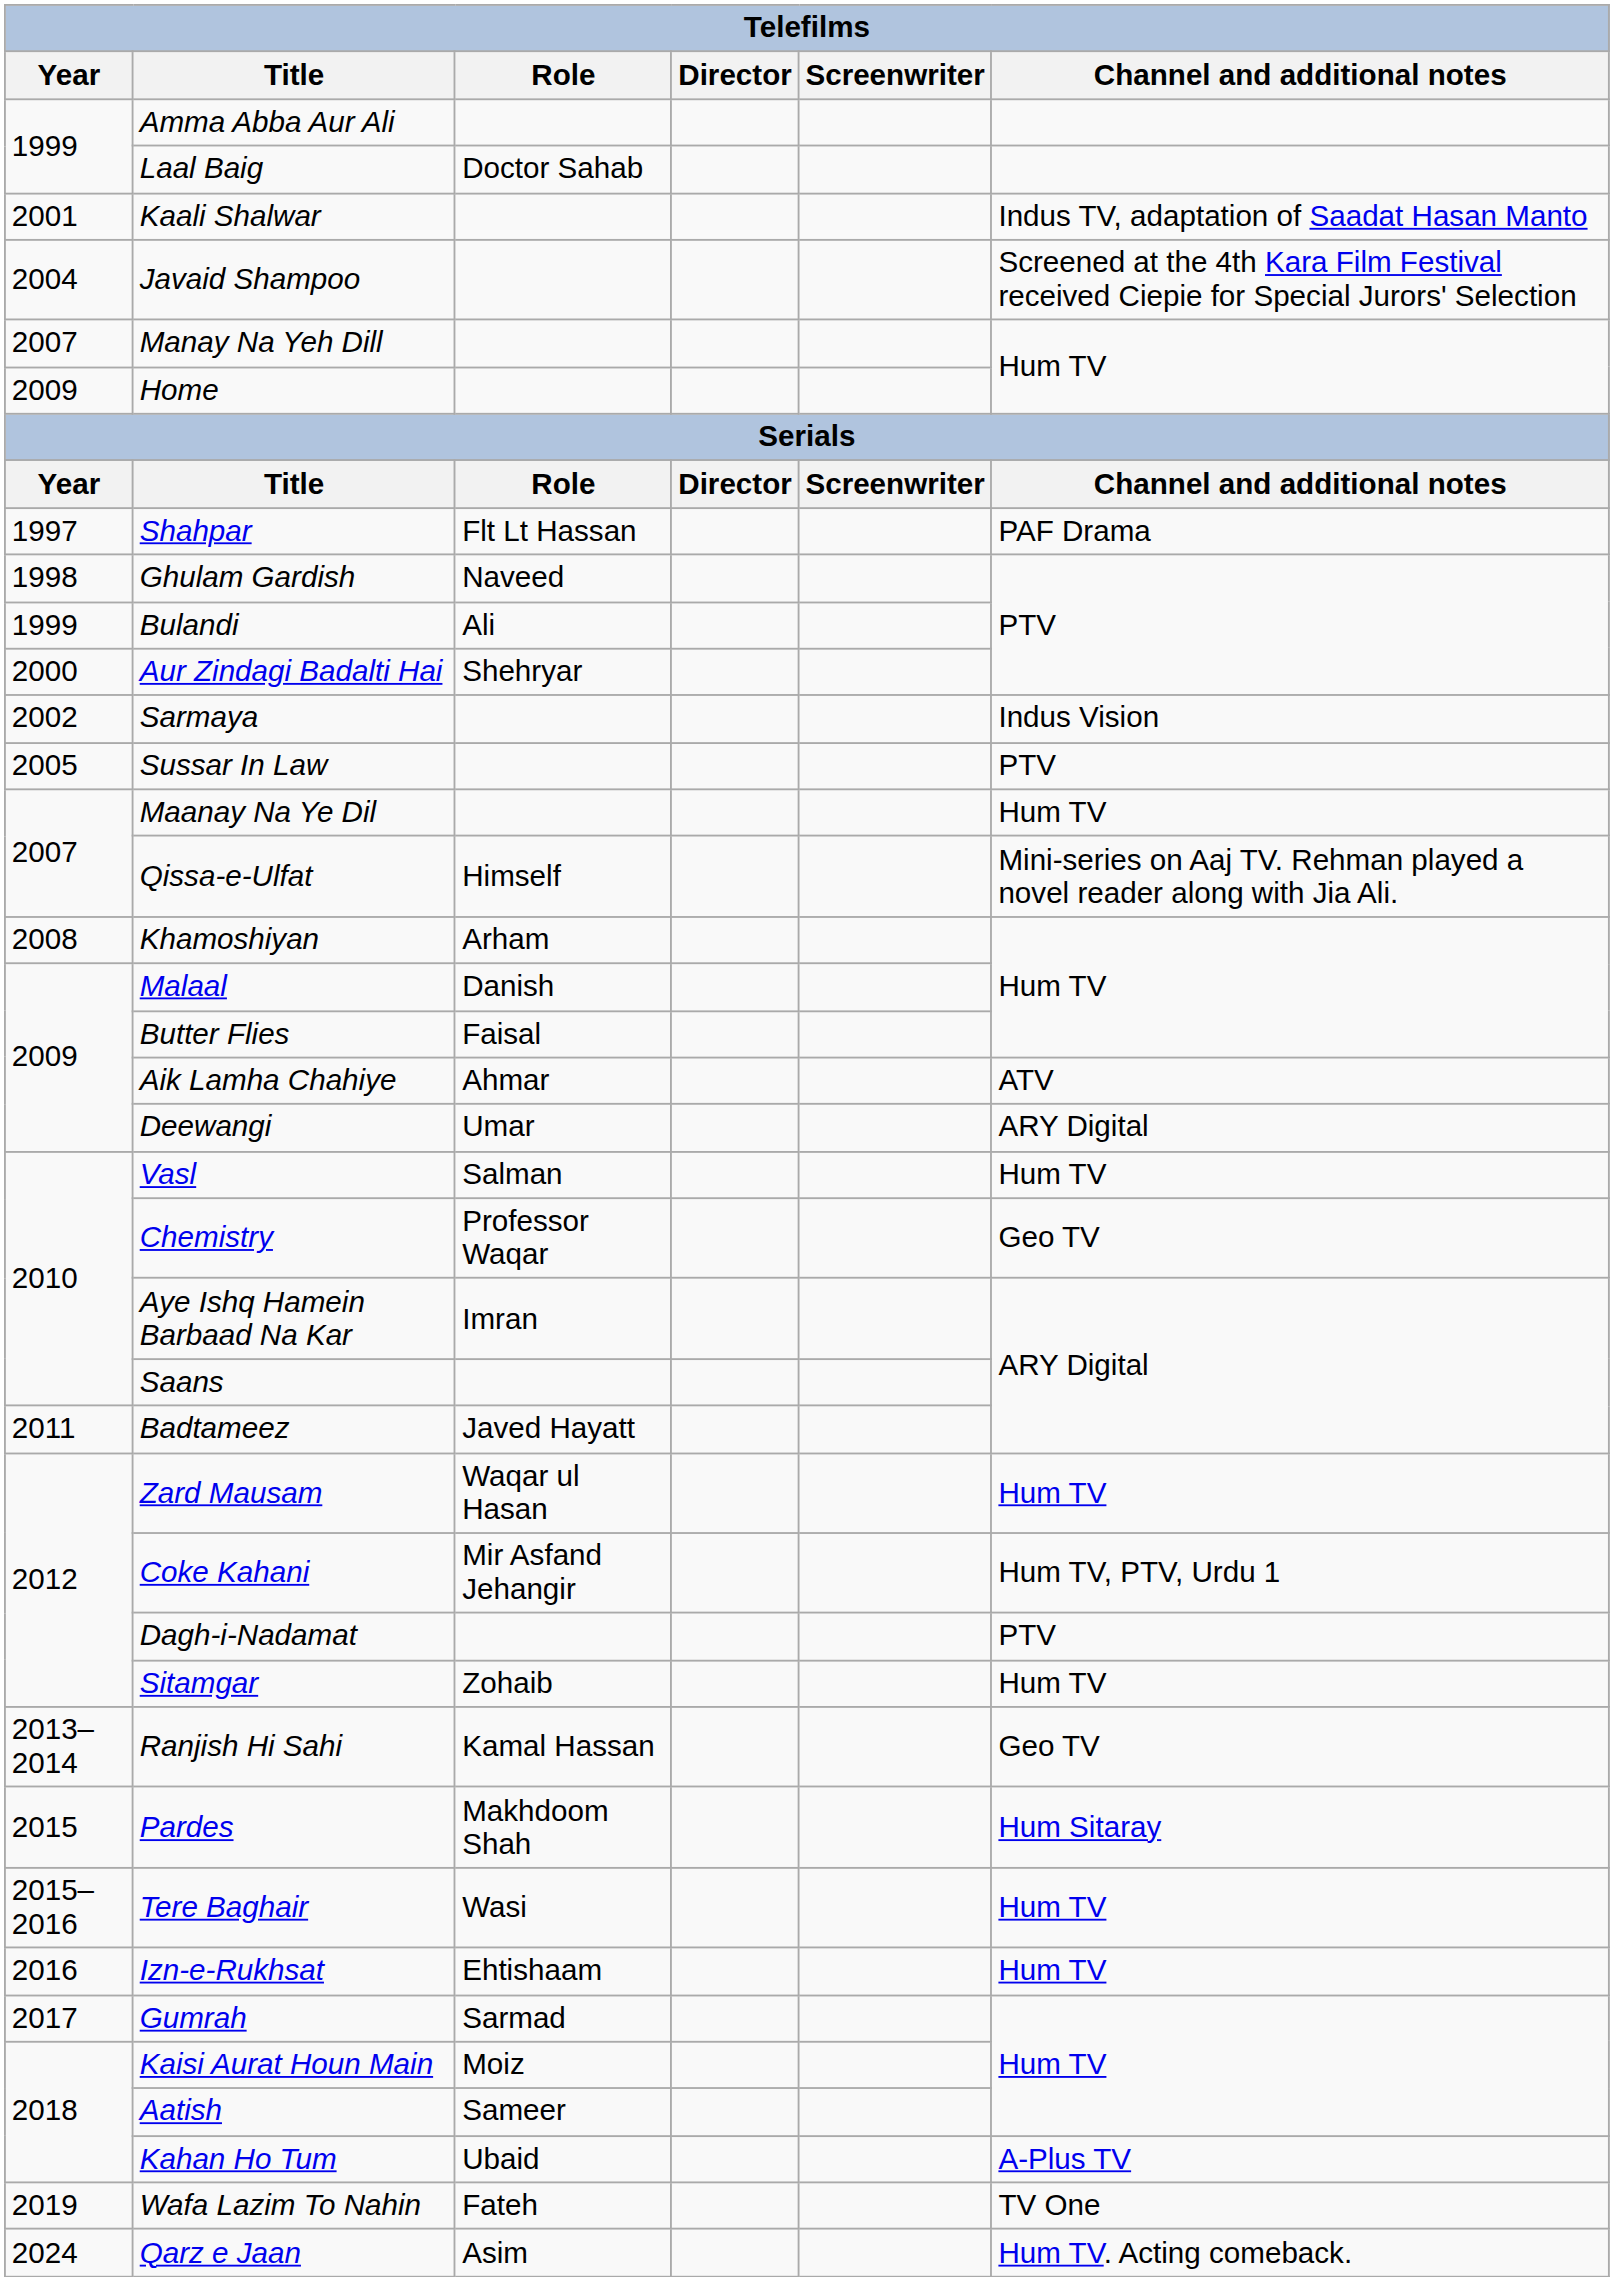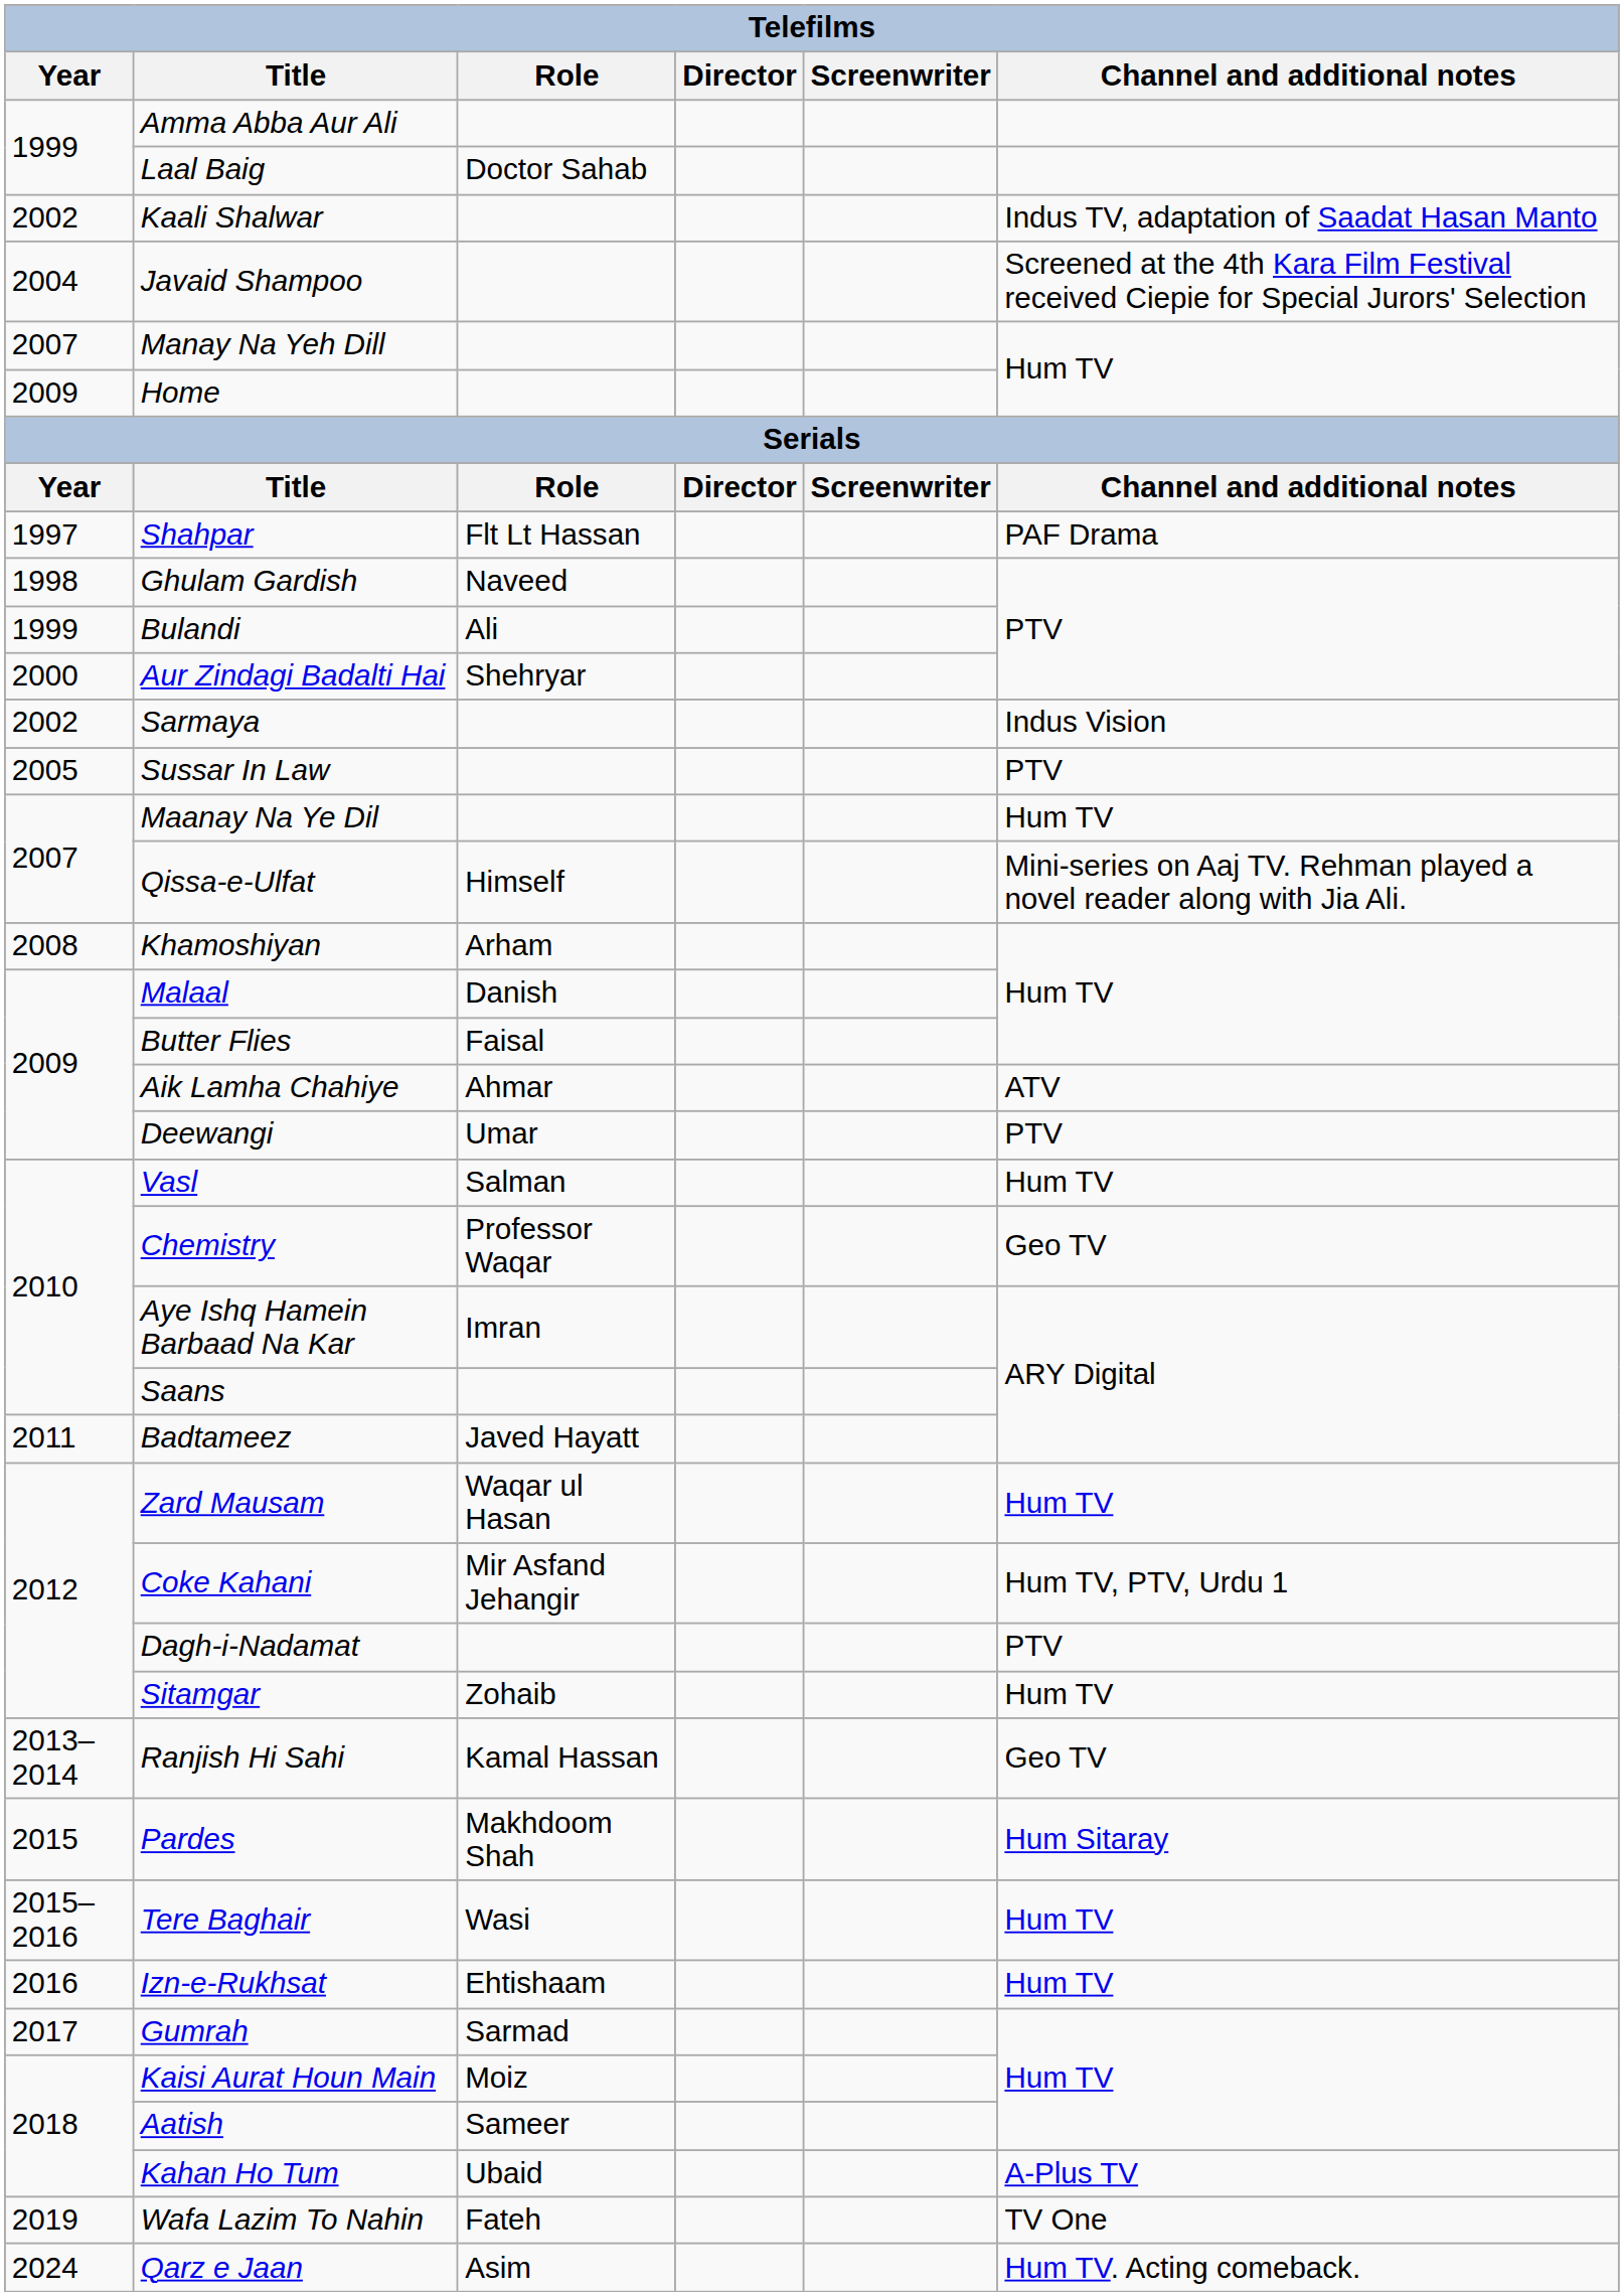 <table class="wikitable sortable">
 <tr style="background:#ccc; text-align:center;">
 <td colspan="6" style="background: LightSteelBlue;" !><strong>Telefilms</strong></td>
 </tr>
 <tr>
 <th>Year</th>
 <th>Title</th>
 <th>Role</th>
 <th>Director</th>
 <th>Screenwriter</th>
 <th>Channel and additional notes</th>
 </tr>
 <tr>
 <td rowspan="2">1999</td>
 <td><em>Amma Abba Aur Ali</em></td>
 <td></td>
 <td></td>
 <td></td>
 <td></td>
 </tr>
 <tr>
 <td><em>Laal Baig</em></td>
 <td>Doctor Sahab</td>
 <td></td>
 <td></td>
 <td></td>
 </tr>
 <tr>
-<td>2001</td>
+<td>2002</td>
 <td><em>Kaali Shalwar</em></td>
 <td></td>
 <td></td>
 <td></td>
 <td>Indus TV, adaptation of <a href='#'>Saadat Hasan Manto</a></td>
 </tr>
 <tr>
 <td>2004</td>
 <td><em>Javaid Shampoo</em></td>
 <td></td>
 <td></td>
 <td></td>
 <td>Screened at the 4th <a href='#'>Kara Film Festival</a> received Ciepie for Special Jurors' Selection</td>
 </tr>
 <tr>
 <td>2007</td>
 <td><em>Manay Na Yeh Dill</em></td>
 <td></td>
 <td></td>
 <td></td>
 <td rowspan="2">Hum TV</td>
 </tr>
 <tr>
 <td>2009</td>
 <td><em>Home</em></td>
 <td></td>
 <td></td>
 <td></td>
 </tr>
 <tr style="background:#ccc; text-align:center;">
 <th colspan="6" style="background: LightSteelBlue;">Serials</th>
 </tr>
 <tr style="background:#ccc; text-align:center;">
 <th>Year</th>
 <th>Title</th>
 <th>Role</th>
 <th>Director</th>
 <th>Screenwriter</th>
 <th>Channel and additional notes</th>
 </tr>
 <tr>
 <td>1997</td>
 <td><em><a href='#'>Shahpar</a></em></td>
 <td>Flt Lt Hassan</td>
 <td></td>
 <td></td>
 <td>PAF Drama</td>
 </tr>
 <tr>
 <td>1998</td>
 <td><em>Ghulam Gardish</em></td>
 <td>Naveed</td>
 <td></td>
 <td></td>
 <td rowspan="3">PTV</td>
 </tr>
 <tr>
 <td>1999</td>
 <td><em>Bulandi</em></td>
 <td>Ali</td>
 <td></td>
 <td></td>
 </tr>
 <tr>
 <td>2000</td>
 <td><em><a href='#'>Aur Zindagi Badalti Hai</a></em></td>
 <td>Shehryar</td>
 <td></td>
 <td></td>
 </tr>
 <tr>
 <td>2002</td>
 <td><em>Sarmaya</em></td>
 <td></td>
 <td></td>
 <td></td>
 <td>Indus Vision</td>
 </tr>
 <tr>
 <td>2005</td>
 <td><em>Sussar In Law</em></td>
 <td></td>
 <td></td>
 <td></td>
 <td>PTV</td>
 </tr>
 <tr>
 <td rowspan="2">2007</td>
 <td><em>Maanay Na Ye Dil</em></td>
 <td></td>
 <td></td>
 <td></td>
 <td>Hum TV</td>
 </tr>
 <tr>
 <td><em>Qissa-e-Ulfat</em></td>
 <td>Himself</td>
 <td></td>
 <td></td>
 <td>Mini-series on Aaj TV. Rehman played a novel reader along with Jia Ali.</td>
 </tr>
 <tr>
 <td>2008</td>
 <td><em>Khamoshiyan</em></td>
 <td>Arham</td>
 <td></td>
 <td></td>
 <td rowspan="3">Hum TV</td>
 </tr>
 <tr>
 <td rowspan="4">2009</td>
 <td><em><a href='#'>Malaal</a></em></td>
 <td>Danish</td>
 <td></td>
 <td></td>
 </tr>
 <tr>
 <td><em>Butter Flies</em></td>
 <td>Faisal</td>
 <td></td>
 <td></td>
 </tr>
 <tr>
 <td><em>Aik Lamha Chahiye</em></td>
 <td>Ahmar</td>
 <td></td>
 <td></td>
 <td>ATV</td>
 </tr>
 <tr>
 <td><em>Deewangi</em></td>
 <td>Umar</td>
 <td></td>
 <td></td>
-<td>ARY Digital</td>
+<td>PTV</td>
 </tr>
 <tr>
 <td rowspan="4">2010</td>
 <td><em><a href='#'>Vasl</a></em></td>
 <td>Salman</td>
 <td></td>
 <td></td>
 <td>Hum TV</td>
 </tr>
 <tr>
 <td><em><a href='#'>Chemistry</a></em></td>
 <td>Professor Waqar</td>
 <td></td>
 <td></td>
 <td>Geo TV</td>
 </tr>
 <tr>
 <td><em>Aye Ishq Hamein Barbaad Na Kar</em></td>
 <td>Imran</td>
 <td></td>
 <td></td>
 <td rowspan="3">ARY Digital</td>
 </tr>
 <tr>
 <td><em>Saans</em></td>
 <td></td>
 <td></td>
 <td></td>
 </tr>
 <tr>
 <td>2011</td>
 <td><em>Badtameez</em></td>
 <td>Javed Hayatt</td>
 <td></td>
 <td></td>
 </tr>
 <tr>
 <td rowspan="4">2012</td>
 <td><em><a href='#'>Zard Mausam</a></em></td>
 <td>Waqar ul Hasan</td>
 <td></td>
 <td></td>
 <td><a href='#'>Hum TV</a></td>
 </tr>
 <tr>
 <td><em><a href='#'>Coke Kahani</a></em></td>
 <td>Mir Asfand Jehangir</td>
 <td></td>
 <td></td>
 <td>Hum TV, PTV, Urdu 1</td>
 </tr>
 <tr>
 <td><em>Dagh-i-Nadamat</em></td>
 <td></td>
 <td></td>
 <td></td>
 <td>PTV</td>
 </tr>
 <tr>
 <td><em><a href='#'>Sitamgar</a></em></td>
 <td>Zohaib</td>
 <td></td>
 <td></td>
 <td>Hum TV</td>
 </tr>
 <tr>
 <td rowspan="1">2013–2014</td>
 <td><em>Ranjish Hi Sahi</em></td>
 <td>Kamal Hassan</td>
 <td></td>
 <td></td>
 <td>Geo TV</td>
 </tr>
 <tr>
 <td>2015</td>
 <td><em><a href='#'>Pardes</a></em></td>
 <td>Makhdoom Shah</td>
 <td></td>
 <td></td>
 <td><a href='#'>Hum Sitaray</a></td>
 </tr>
 <tr>
 <td rowspan="1">2015–2016</td>
 <td><em><a href='#'>Tere Baghair</a></em></td>
 <td>Wasi</td>
 <td></td>
 <td></td>
 <td><a href='#'>Hum TV</a></td>
 </tr>
 <tr>
 <td rowspan="1">2016</td>
 <td><em><a href='#'>Izn-e-Rukhsat</a></em></td>
 <td>Ehtishaam</td>
 <td></td>
 <td></td>
 <td><a href='#'>Hum TV</a></td>
 </tr>
 <tr>
 <td rowspan="1">2017</td>
 <td><em><a href='#'>Gumrah</a></em></td>
 <td>Sarmad</td>
 <td></td>
 <td></td>
 <td rowspan="3"><a href='#'>Hum TV</a></td>
 </tr>
 <tr>
 <td rowspan="3">2018</td>
 <td><em><a href='#'>Kaisi Aurat Houn Main</a></em></td>
 <td>Moiz</td>
 <td></td>
 <td></td>
 </tr>
 <tr>
 <td><em><a href='#'>Aatish</a></em></td>
 <td>Sameer</td>
 <td></td>
 <td></td>
 </tr>
 <tr>
 <td><em><a href='#'>Kahan Ho Tum</a></em></td>
 <td>Ubaid</td>
 <td></td>
 <td></td>
 <td><a href='#'>A-Plus TV</a></td>
 </tr>
 <tr>
 <td>2019</td>
 <td><em>Wafa Lazim To Nahin</em></td>
 <td>Fateh</td>
 <td></td>
 <td></td>
 <td>TV One</td>
 </tr>
 <tr>
 <td>2024</td>
 <td><em><a href='#'>Qarz e Jaan</a></em></td>
 <td>Asim</td>
 <td></td>
 <td></td>
 <td><a href='#'>Hum TV</a>. Acting comeback.</td>
 </tr>
 </table>
